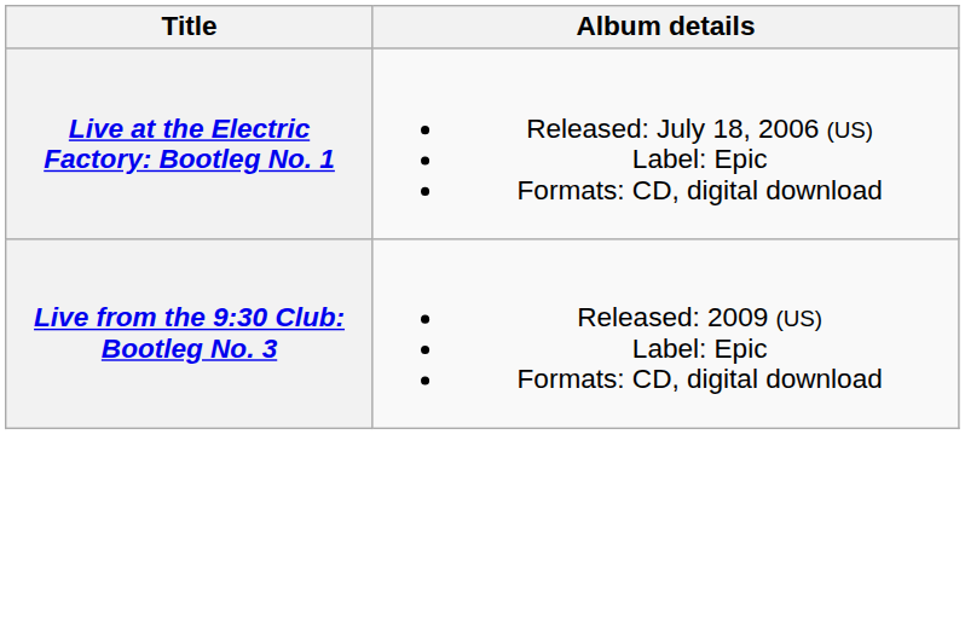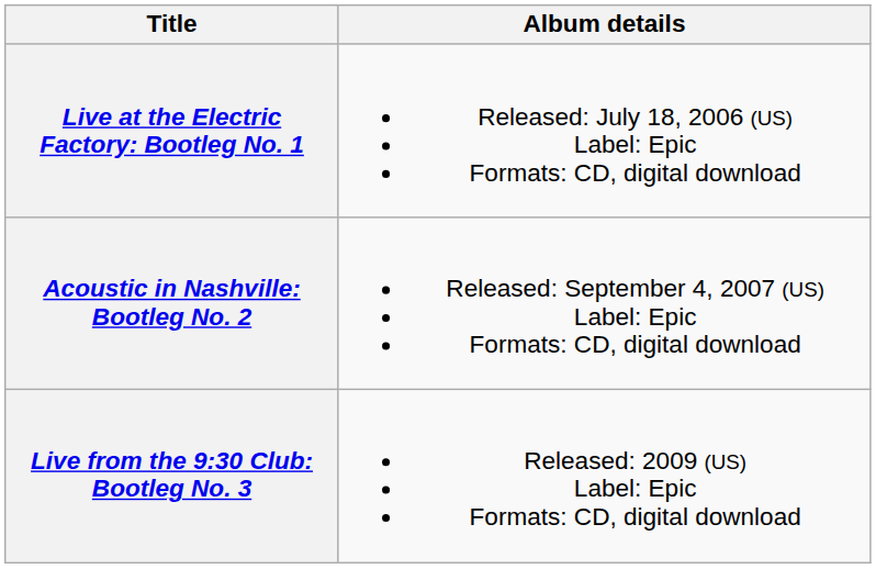 <table class="wikitable plainrowheaders" style="text-align:center;" border="1">
 <tr>
 <th scope="col" style="width:13em;">Title</th>
 <th scope="col" style="width:21em;">Album details</th>
 </tr>
 <tr>
 <th scope="row"><em><a href='#'>Live at the Electric Factory: Bootleg No. 1</a></em></th>
 <td><br><ul><li>Released: July 18, 2006 <small>(US)</small></li><li>Label: Epic</li><li>Formats: CD, digital download</li></ul></td>
 </tr>
 <tr>
+<th scope="row"><em><a href='#'>Acoustic in Nashville: Bootleg No. 2</a></em></th>
+<td><br><ul><li>Released: September 4, 2007 <small>(US)</small></li><li>Label: Epic</li><li>Formats: CD, digital download</li></ul></td>
+</tr>
+<tr>
 <th scope="row"><em><a href='#'>Live from the 9:30 Club: Bootleg No. 3</a></em></th>
 <td><br><ul><li>Released: 2009 <small>(US)</small></li><li>Label: Epic</li><li>Formats: CD, digital download</li></ul></td>
 </tr>
 </table>
